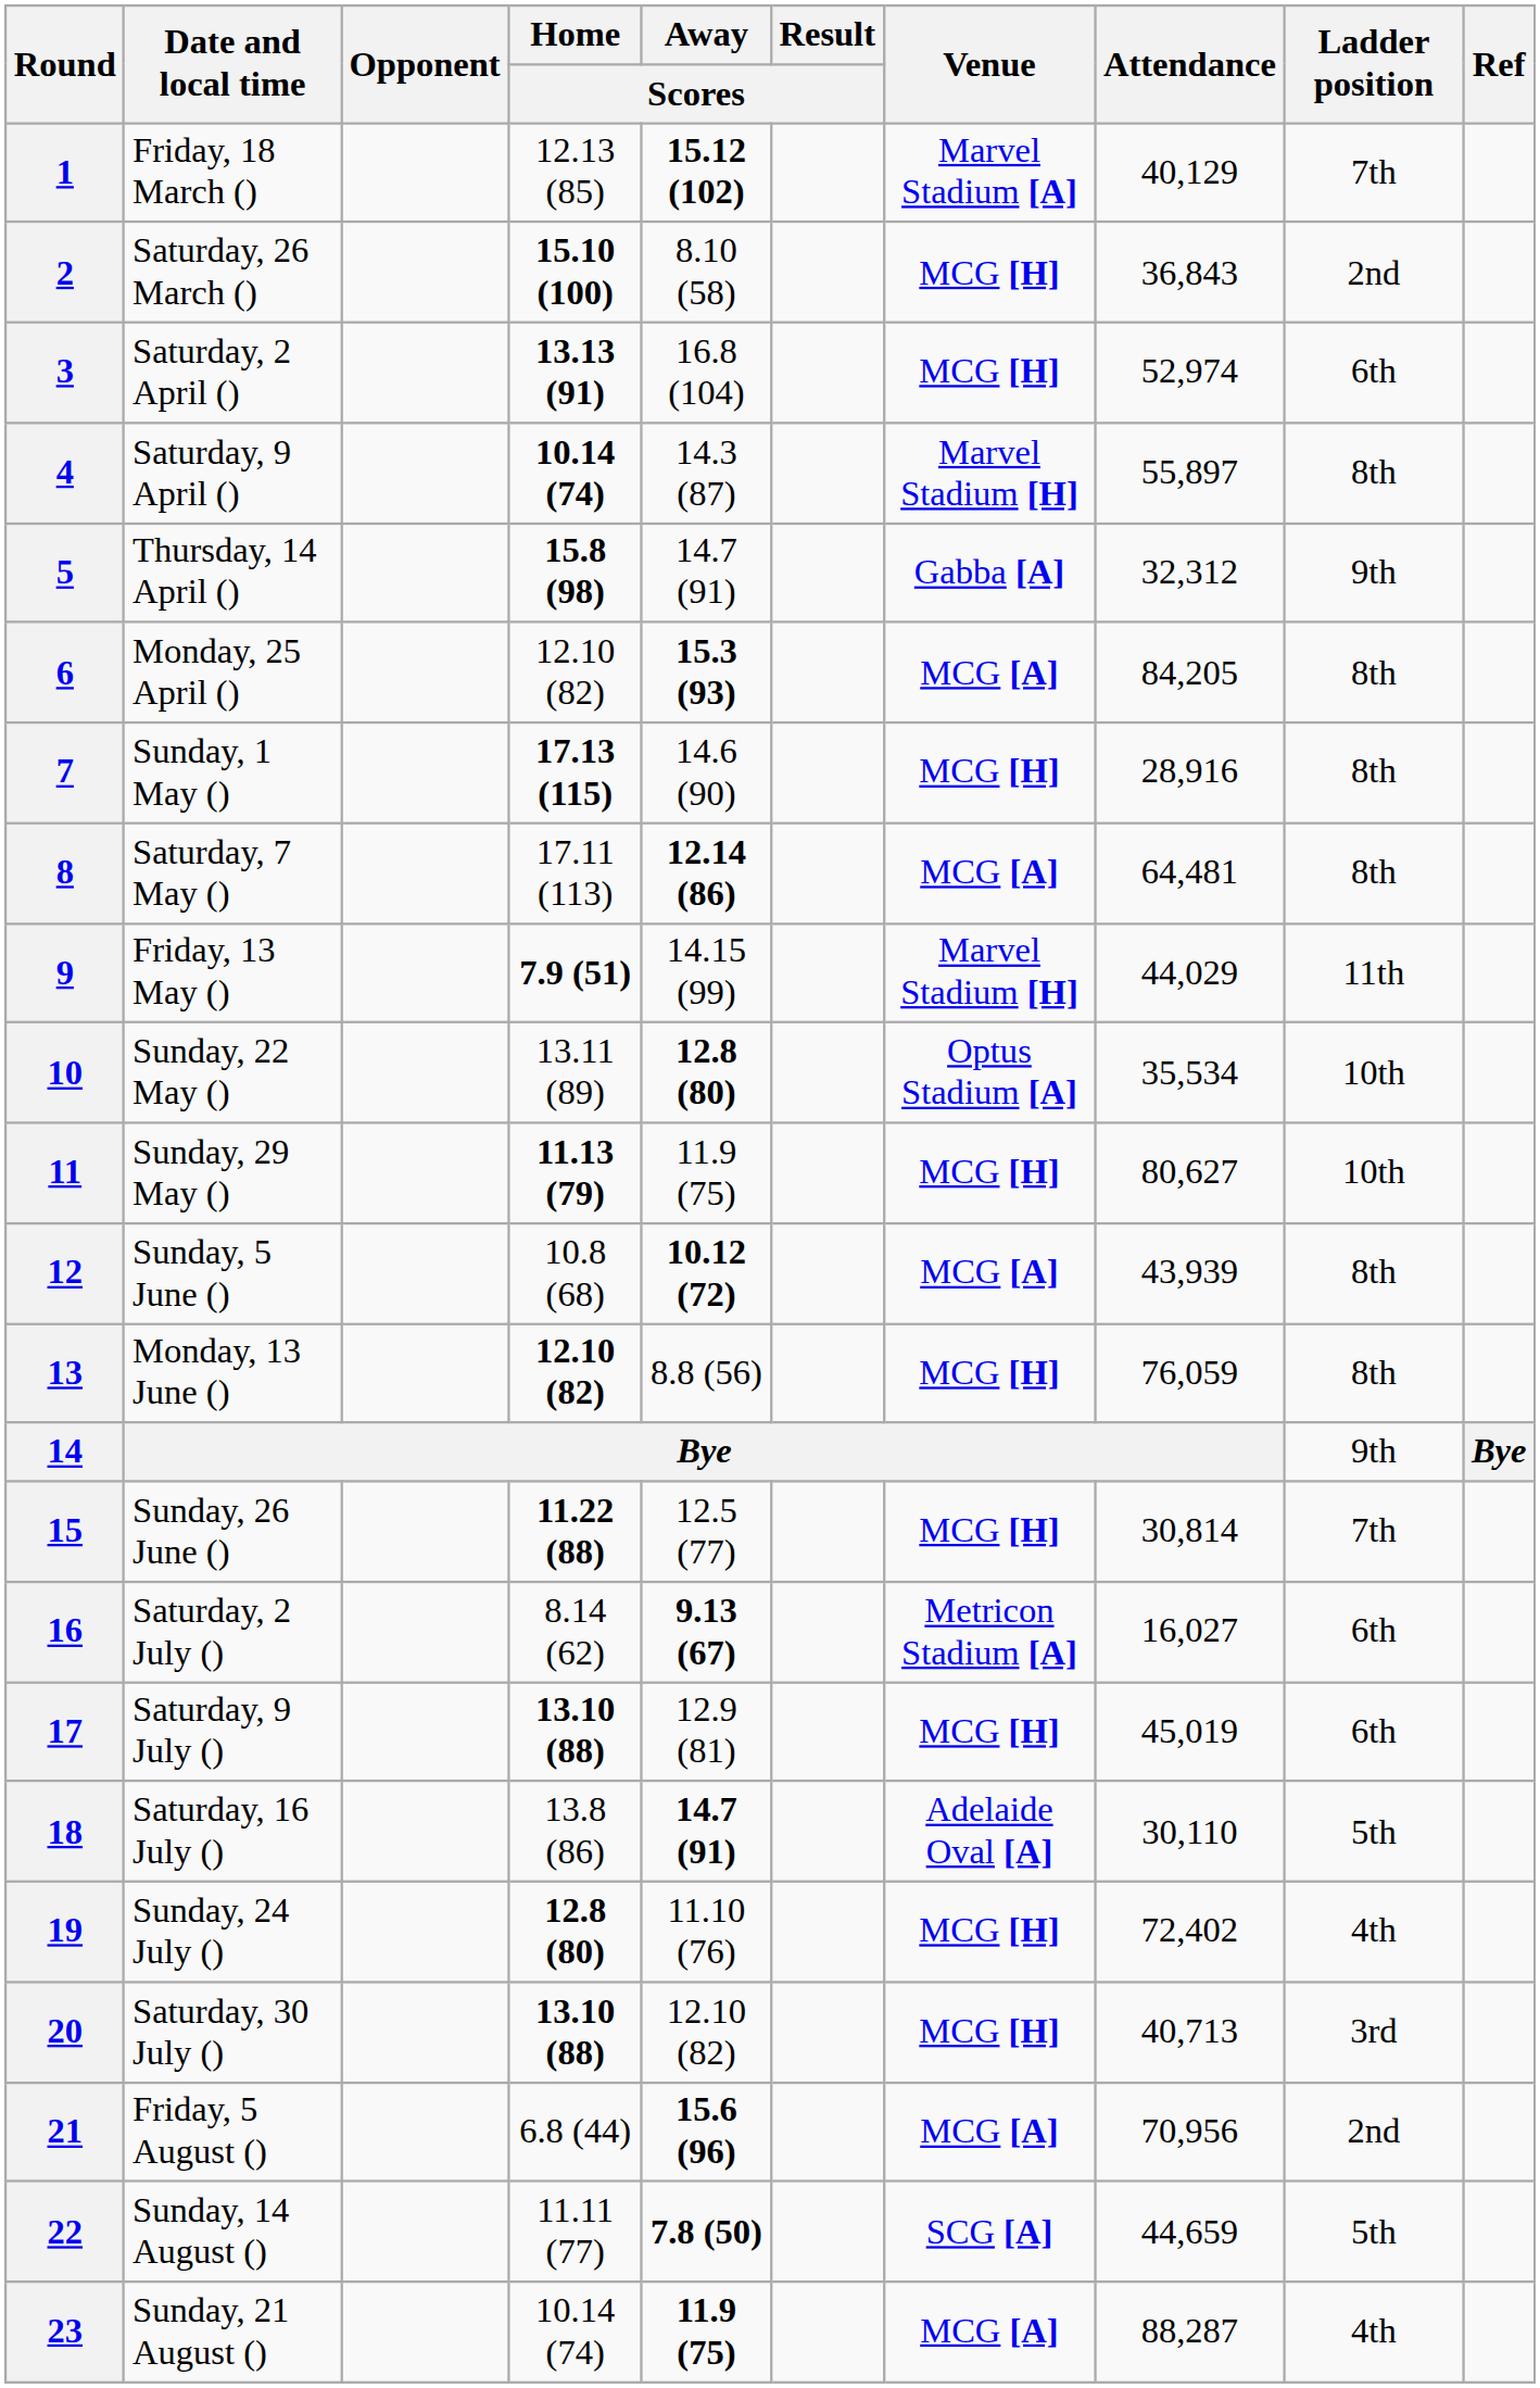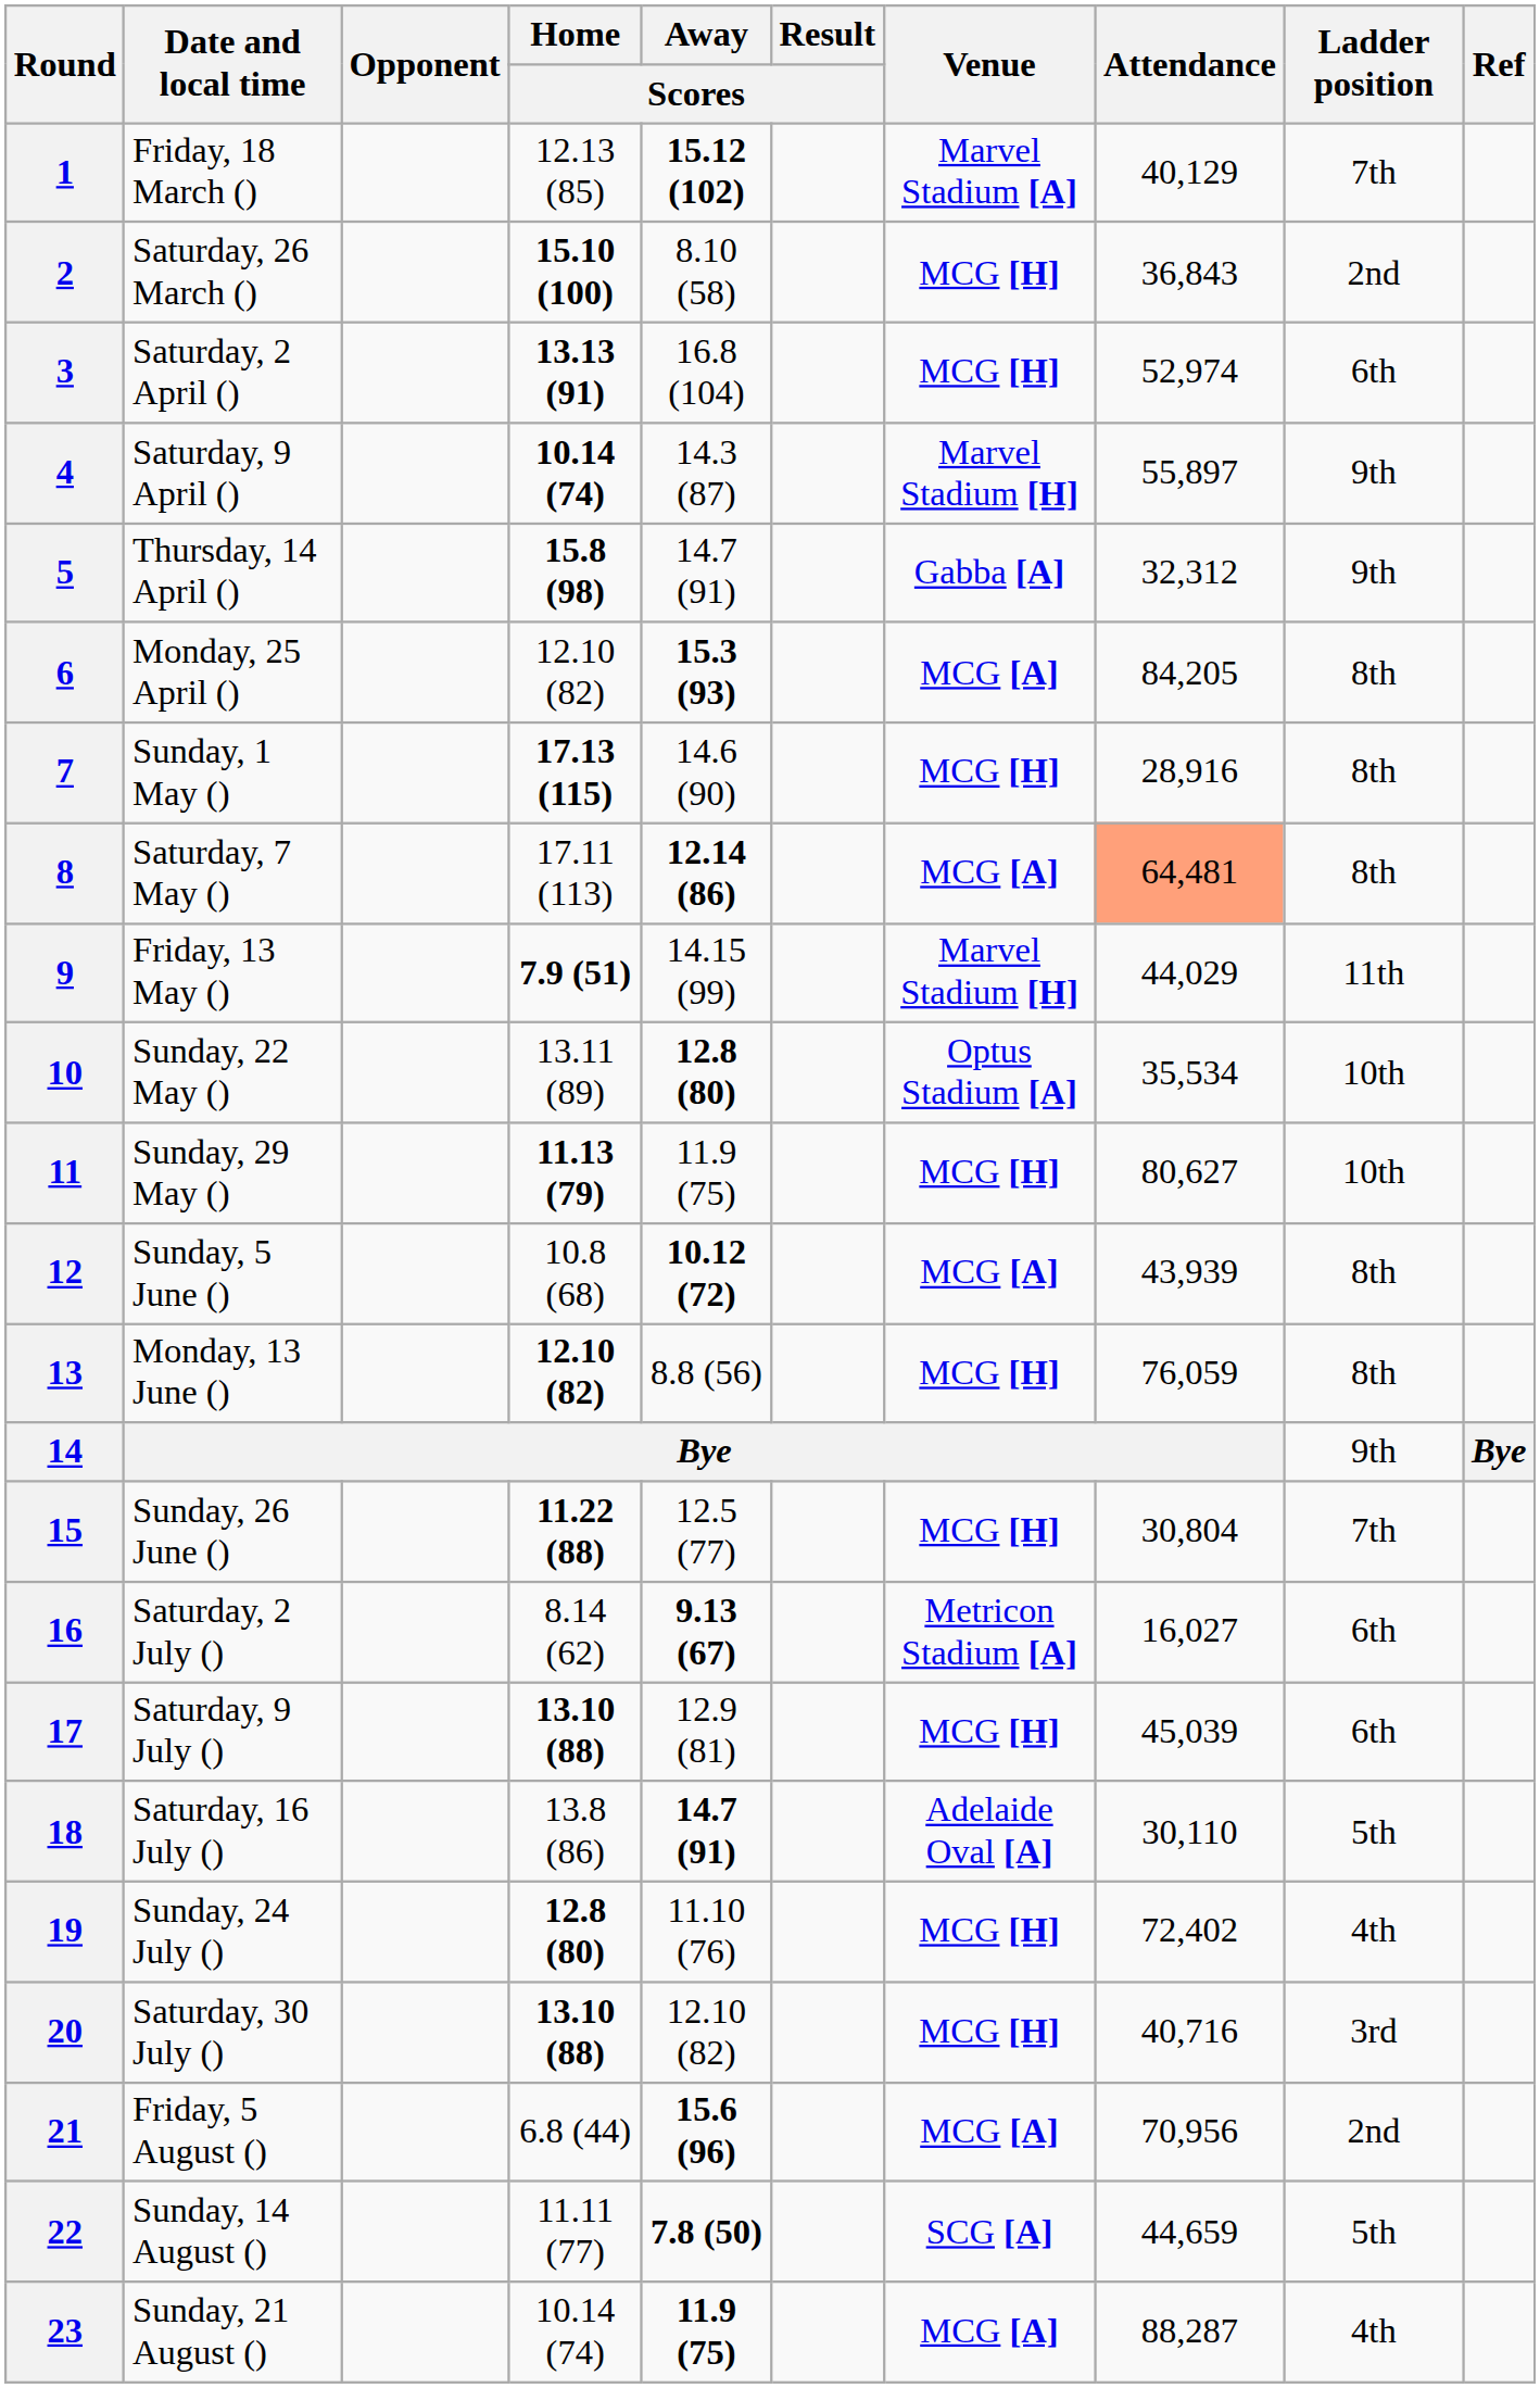 <table class="wikitable plainrowheaders" style="font-size:90%; width:100%; text-align:center;">
 <tr>
 <th rowspan="2" scope="col">Round</th>
 <th rowspan="2" scope="col">Date and local time</th>
 <th rowspan="2" scope="col">Opponent</th>
 <th scope="col">Home</th>
 <th scope="col">Away</th>
 <th scope="col">Result</th>
 <th rowspan="2" scope="col">Venue</th>
 <th rowspan="2" scope="col">Attendance</th>
 <th rowspan="2" scope="col">Ladder position</th>
 <th rowspan="2" scope="col" class="unsortable">Ref</th>
 </tr>
 <tr>
 <th colspan="3" scope="col">Scores</th>
 </tr>
 <tr>
 <th scope="row" style="text-align: center;"><a href='#'>1</a></th>
 <td align="left">Friday, 18 March ()</td>
 <td align="left"></td>
 <td>12.13 (85)</td>
 <td><strong>15.12 (102)</strong></td>
 <td></td>
 <td><a href='#'>Marvel Stadium</a> <a href='#'><strong>[A]</strong></a></td>
 <td>40,129</td>
 <td>7th</td>
 <td></td>
 </tr>
 <tr>
 <th scope="row" style="text-align: center;"><a href='#'>2</a></th>
 <td align="left">Saturday, 26 March ()</td>
 <td align="left"></td>
 <td><strong>15.10 (100)</strong></td>
 <td>8.10 (58)</td>
 <td></td>
 <td><a href='#'>MCG</a> <a href='#'><strong>[H]</strong></a></td>
 <td>36,843</td>
 <td>2nd</td>
 <td></td>
 </tr>
 <tr>
 <th scope="row" style="text-align: center;"><a href='#'>3</a></th>
 <td align="left">Saturday, 2 April ()</td>
 <td align="left"></td>
 <td><strong>13.13 (91)</strong></td>
 <td>16.8 (104)</td>
 <td></td>
 <td><a href='#'>MCG</a> <a href='#'><strong>[H]</strong></a></td>
 <td>52,974</td>
 <td>6th</td>
 <td></td>
 </tr>
 <tr>
 <th scope="row" style="text-align: center;"><a href='#'>4</a></th>
 <td align="left">Saturday, 9 April ()</td>
 <td align="left"></td>
 <td><strong>10.14 (74)</strong></td>
 <td>14.3 (87)</td>
 <td></td>
 <td><a href='#'>Marvel Stadium</a> <a href='#'><strong>[H]</strong></a></td>
 <td>55,897</td>
-<td>8th</td>
+<td>9th</td>
 <td></td>
 </tr>
 <tr>
 <th scope="row" style="text-align: center;"><a href='#'>5</a></th>
 <td align="left">Thursday, 14 April ()</td>
 <td align="left"></td>
 <td><strong>15.8 (98)</strong></td>
 <td>14.7 (91)</td>
 <td></td>
 <td><a href='#'>Gabba</a> <a href='#'><strong>[A]</strong></a></td>
 <td>32,312</td>
 <td>9th</td>
 <td></td>
 </tr>
 <tr>
 <th scope="row" style="text-align: center;"><a href='#'>6</a></th>
 <td align="left">Monday, 25 April ()</td>
 <td align="left"></td>
 <td>12.10 (82)</td>
 <td><strong>15.3 (93)</strong></td>
 <td></td>
 <td><a href='#'>MCG</a> <a href='#'><strong>[A]</strong></a></td>
 <td>84,205</td>
 <td>8th</td>
 <td></td>
 </tr>
 <tr>
 <th scope="row" style="text-align: center;"><a href='#'>7</a></th>
 <td align="left">Sunday, 1 May ()</td>
 <td align="left"></td>
 <td><strong>17.13 (115)</strong></td>
 <td>14.6 (90)</td>
 <td></td>
 <td><a href='#'>MCG</a> <a href='#'><strong>[H]</strong></a></td>
 <td>28,916</td>
 <td>8th</td>
 <td></td>
 </tr>
 <tr>
 <th scope="row" style="text-align: center;"><a href='#'>8</a></th>
 <td align="left">Saturday, 7 May ()</td>
 <td align="left"></td>
 <td>17.11 (113)</td>
 <td><strong>12.14 (86)</strong></td>
 <td></td>
 <td><a href='#'>MCG</a> <a href='#'><strong>[A]</strong></a></td>
-<td>64,481</td>
+<td style="background: lightsalmon;">64,481</td>
 <td>8th</td>
 <td></td>
 </tr>
 <tr>
 <th scope="row" style="text-align: center;"><a href='#'>9</a></th>
 <td align="left">Friday, 13 May ()</td>
 <td align="left"></td>
 <td><strong>7.9 (51)</strong></td>
 <td>14.15 (99)</td>
 <td></td>
 <td><a href='#'>Marvel Stadium</a> <a href='#'><strong>[H]</strong></a></td>
 <td>44,029</td>
 <td>11th</td>
 <td></td>
 </tr>
 <tr>
 <th scope="row" style="text-align: center;"><a href='#'>10</a></th>
 <td align="left">Sunday, 22 May ()</td>
 <td align="left"></td>
 <td>13.11 (89)</td>
 <td><strong>12.8 (80)</strong></td>
 <td></td>
 <td><a href='#'>Optus Stadium</a> <a href='#'><strong>[A]</strong></a></td>
 <td>35,534</td>
 <td>10th</td>
 <td></td>
 </tr>
 <tr>
 <th scope="row" style="text-align: center;"><a href='#'>11</a></th>
 <td align="left">Sunday, 29 May ()</td>
 <td align="left"></td>
 <td><strong>11.13 (79)</strong></td>
 <td>11.9 (75)</td>
 <td></td>
 <td><a href='#'>MCG</a> <a href='#'><strong>[H]</strong></a></td>
 <td>80,627</td>
 <td>10th</td>
 <td></td>
 </tr>
 <tr>
 <th scope="row" style="text-align: center;"><a href='#'>12</a></th>
 <td align="left">Sunday, 5 June ()</td>
 <td align="left"></td>
 <td>10.8 (68)</td>
 <td><strong>10.12 (72)</strong></td>
 <td></td>
 <td><a href='#'>MCG</a> <a href='#'><strong>[A]</strong></a></td>
 <td>43,939</td>
 <td>8th</td>
 <td></td>
 </tr>
 <tr>
 <th scope="row" style="text-align: center;"><a href='#'>13</a></th>
 <td align="left">Monday, 13 June ()</td>
 <td align="left"></td>
 <td><strong>12.10 (82)</strong></td>
 <td>8.8 (56)</td>
 <td></td>
 <td><a href='#'>MCG</a> <a href='#'><strong>[H]</strong></a></td>
 <td>76,059</td>
 <td>8th</td>
 <td></td>
 </tr>
 <tr>
 <th scope="row" style="text-align: center;"><a href='#'>14</a></th>
 <th colspan=7><span><em>Bye</em></span></th>
 <td>9th</td>
 <th><span><em>Bye</em></span></th>
 </tr>
 <tr>
 <th scope="row" style="text-align: center;"><a href='#'>15</a></th>
 <td align="left">Sunday, 26 June ()</td>
 <td align="left"></td>
 <td><strong>11.22 (88)</strong></td>
 <td>12.5 (77)</td>
 <td></td>
 <td><a href='#'>MCG</a> <a href='#'><strong>[H]</strong></a></td>
-<td>30,814</td>
+<td>30,804</td>
 <td>7th</td>
 <td></td>
 </tr>
 <tr>
 <th scope="row" style="text-align: center;"><a href='#'>16</a></th>
 <td align="left">Saturday, 2 July ()</td>
 <td align="left"></td>
 <td>8.14 (62)</td>
 <td><strong>9.13 (67)</strong></td>
 <td></td>
 <td><a href='#'>Metricon Stadium</a> <a href='#'><strong>[A]</strong></a></td>
 <td>16,027</td>
 <td>6th</td>
 <td></td>
 </tr>
 <tr>
 <th scope="row" style="text-align: center;"><a href='#'>17</a></th>
 <td align="left">Saturday, 9 July ()</td>
 <td align="left"></td>
 <td><strong>13.10 (88)</strong></td>
 <td>12.9 (81)</td>
 <td></td>
 <td><a href='#'>MCG</a> <a href='#'><strong>[H]</strong></a></td>
-<td>45,019</td>
+<td>45,039</td>
 <td>6th</td>
 <td></td>
 </tr>
 <tr>
 <th scope="row" style="text-align: center;"><a href='#'>18</a></th>
 <td align="left">Saturday, 16 July ()</td>
 <td align="left"></td>
 <td>13.8 (86)</td>
 <td><strong>14.7 (91)</strong></td>
 <td></td>
 <td><a href='#'>Adelaide Oval</a> <a href='#'><strong>[A]</strong></a></td>
 <td>30,110</td>
 <td>5th</td>
 <td></td>
 </tr>
 <tr>
 <th scope="row" style="text-align: center;"><a href='#'>19</a></th>
 <td align="left">Sunday, 24 July ()</td>
 <td align="left"></td>
 <td><strong>12.8 (80)</strong></td>
 <td>11.10 (76)</td>
 <td></td>
 <td><a href='#'>MCG</a> <a href='#'><strong>[H]</strong></a></td>
 <td>72,402</td>
 <td>4th</td>
 <td></td>
 </tr>
 <tr>
 <th scope="row" style="text-align: center;"><a href='#'>20</a></th>
 <td align="left">Saturday, 30 July ()</td>
 <td align="left"></td>
 <td><strong>13.10 (88)</strong></td>
 <td>12.10 (82)</td>
 <td></td>
 <td><a href='#'>MCG</a> <a href='#'><strong>[H]</strong></a></td>
-<td>40,713</td>
+<td>40,716</td>
 <td>3rd</td>
 <td></td>
 </tr>
 <tr>
 <th scope="row" style="text-align: center;"><a href='#'>21</a></th>
 <td align="left">Friday, 5 August ()</td>
 <td align="left"></td>
 <td>6.8 (44)</td>
 <td><strong>15.6 (96)</strong></td>
 <td></td>
 <td><a href='#'>MCG</a> <a href='#'><strong>[A]</strong></a></td>
 <td>70,956</td>
 <td>2nd</td>
 <td></td>
 </tr>
 <tr>
 <th scope="row" style="text-align: center;"><a href='#'>22</a></th>
 <td align="left">Sunday, 14 August ()</td>
 <td align="left"></td>
 <td>11.11 (77)</td>
 <td><strong>7.8 (50)</strong></td>
 <td></td>
 <td><a href='#'>SCG</a> <a href='#'><strong>[A]</strong></a></td>
 <td>44,659</td>
 <td>5th</td>
 <td></td>
 </tr>
 <tr>
 <th scope="row" style="text-align: center;"><a href='#'>23</a></th>
 <td align="left">Sunday, 21 August ()</td>
 <td align="left"></td>
 <td>10.14 (74)</td>
 <td><strong>11.9 (75)</strong></td>
 <td></td>
 <td><a href='#'>MCG</a> <a href='#'><strong>[A]</strong></a></td>
 <td>88,287</td>
 <td>4th</td>
 <td></td>
 </tr>
 </table>
